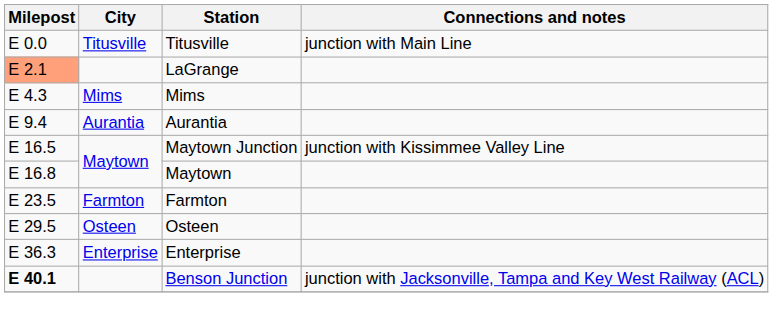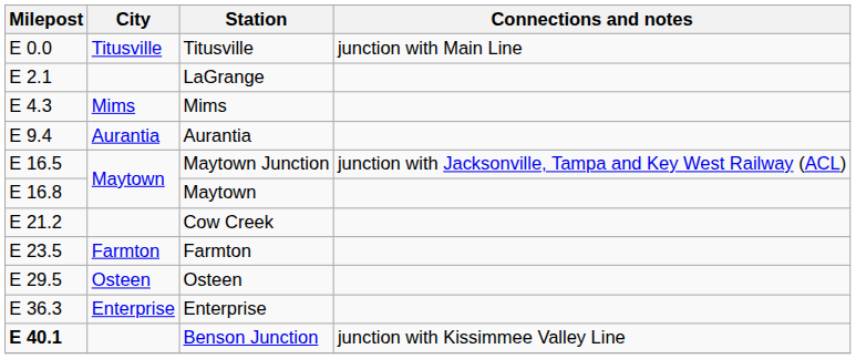 <table class="wikitable mw-collapsible mw-collapsed">
 <tr>
 <th>Milepost</th>
 <th>City</th>
 <th>Station</th>
 <th>Connections and notes</th>
 </tr>
 <tr>
 <td>E 0.0</td>
 <td><a href='#'>Titusville</a></td>
 <td>Titusville</td>
 <td>junction with Main Line</td>
 </tr>
 <tr>
-<td style="background: lightsalmon;">E 2.1</td>
+<td>E 2.1</td>
 <td></td>
 <td>LaGrange</td>
 <td></td>
 </tr>
 <tr>
 <td>E 4.3</td>
 <td><a href='#'>Mims</a></td>
 <td>Mims</td>
 <td></td>
 </tr>
 <tr>
 <td>E 9.4</td>
 <td><a href='#'>Aurantia</a></td>
 <td>Aurantia</td>
 <td></td>
 </tr>
 <tr>
 <td>E 16.5</td>
 <td ! rowspan="2"><a href='#'>Maytown</a></td>
 <td>Maytown Junction</td>
-<td>junction with Kissimmee Valley Line</td>
+<td>junction with <a href='#'>Jacksonville, Tampa and Key West Railway</a> (<a href='#'>ACL</a>)</td>
 </tr>
 <tr>
 <td>E 16.8</td>
 <td>Maytown</td>
+<td></td>
+</tr>
+<tr>
+<td>E 21.2</td>
+<td></td>
+<td>Cow Creek</td>
 <td></td>
 </tr>
 <tr>
 <td>E 23.5</td>
 <td><a href='#'>Farmton</a></td>
 <td>Farmton</td>
 <td></td>
 </tr>
 <tr>
 <td>E 29.5</td>
 <td><a href='#'>Osteen</a></td>
 <td>Osteen</td>
 <td></td>
 </tr>
 <tr>
 <td>E 36.3</td>
 <td><a href='#'>Enterprise</a></td>
 <td>Enterprise</td>
 <td></td>
 </tr>
 <tr>
 <td><strong>E 40.1</strong></td>
 <td></td>
 <td><a href='#'>Benson Junction</a></td>
-<td>junction with <a href='#'>Jacksonville, Tampa and Key West Railway</a> (<a href='#'>ACL</a>)</td>
+<td>junction with Kissimmee Valley Line</td>
 </tr>
 <tr>
 </tr>
 </table>
